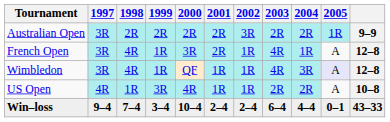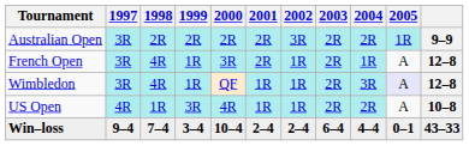 <table class="wikitable">
 <tr>
 <th>Tournament</th>
 <th><a href='#'>1997</a></th>
 <th><a href='#'>1998</a></th>
 <th><a href='#'>1999</a></th>
 <th><a href='#'>2000</a></th>
 <th><a href='#'>2001</a></th>
 <th><a href='#'>2002</a></th>
 <th><a href='#'>2003</a></th>
 <th><a href='#'>2004</a></th>
 <th><a href='#'>2005</a></th>
 <th></th>
 </tr>
 <tr>
 <td><a href='#'>Australian Open</a></td>
 <td align="center" style="background:#afeeee;"><a href='#'>3R</a></td>
 <td align="center" style="background:#afeeee;"><a href='#'>2R</a></td>
 <td align="center" style="background:#afeeee;"><a href='#'>2R</a></td>
 <td align="center" style="background:#afeeee;"><a href='#'>2R</a></td>
 <td align="center" style="background:#afeeee;"><a href='#'>2R</a></td>
 <td align="center" style="background:#afeeee;"><a href='#'>3R</a></td>
 <td align="center" style="background:#afeeee;"><a href='#'>2R</a></td>
 <td align="center" style="background:#afeeee;"><a href='#'>2R</a></td>
 <td align="center" style="background:#afeeee;"><a href='#'>1R</a></td>
 <th align="center">9–9</th>
 </tr>
 <tr>
 <td><a href='#'>French Open</a></td>
 <td align="center" style="background:#afeeee;"><a href='#'>3R</a></td>
 <td align="center" style="background:#afeeee;"><a href='#'>4R</a></td>
 <td align="center" style="background:#afeeee;"><a href='#'>1R</a></td>
 <td align="center" style="background:#afeeee;"><a href='#'>3R</a></td>
 <td align="center" style="background:#afeeee;"><a href='#'>2R</a></td>
 <td align="center" style="background:#afeeee;"><a href='#'>1R</a></td>
-<td align="center" style="background:#afeeee;"><a href='#'>4R</a></td>
+<td align="center" style="background:#afeeee;"><a href='#'>2R</a></td>
 <td align="center" style="background:#afeeee;"><a href='#'>1R</a></td>
 <td align="center">A</td>
 <th align="center">12–8</th>
 </tr>
 <tr>
 <td><a href='#'>Wimbledon</a></td>
 <td align="center" style="background:#afeeee;"><a href='#'>3R</a></td>
 <td align="center" style="background:#afeeee;"><a href='#'>4R</a></td>
 <td align="center" style="background:#afeeee;"><a href='#'>1R</a></td>
 <td align="center" style="background:#ffebcd;"><a href='#'>QF</a></td>
 <td align="center" style="background:#afeeee;"><a href='#'>1R</a></td>
 <td align="center" style="background:#afeeee;"><a href='#'>1R</a></td>
-<td align="center" style="background:#afeeee;"><a href='#'>4R</a></td>
+<td align="center" style="background:#afeeee;"><a href='#'>2R</a></td>
 <td align="center" style="background:#afeeee;"><a href='#'>3R</a></td>
 <td align="center" style="background: lavender;">A</td>
 <th align="center">12–8</th>
 </tr>
 <tr>
 <td><a href='#'>US Open</a></td>
 <td align="center" style="background:#afeeee;"><a href='#'>4R</a></td>
 <td align="center" style="background:#afeeee;"><a href='#'>1R</a></td>
 <td align="center" style="background:#afeeee;"><a href='#'>3R</a></td>
 <td align="center" style="background:#afeeee;"><a href='#'>4R</a></td>
 <td align="center" style="background:#afeeee;"><a href='#'>1R</a></td>
 <td align="center" style="background:#afeeee;"><a href='#'>1R</a></td>
 <td align="center" style="background:#afeeee;"><a href='#'>2R</a></td>
 <td align="center" style="background:#afeeee;"><a href='#'>2R</a></td>
 <td align="center">A</td>
 <th align="center">10–8</th>
 </tr>
 <tr style="font-weight:bold;background:#efefef;">
 <td>Win–loss</td>
 <td align="center">9–4</td>
 <td align="center">7–4</td>
 <td align="center">3–4</td>
 <td align="center">10–4</td>
 <td align="center">2–4</td>
 <td align="center">2–4</td>
 <td align="center">6–4</td>
 <td align="center">4–4</td>
 <td align="center">0–1</td>
 <td align="center">43–33</td>
 </tr>
 </table>
